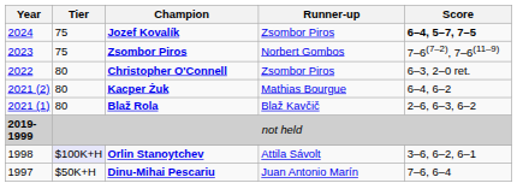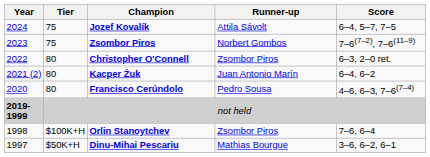 <table class="wikitable" style="font-size:90%">
 <tr>
 <th>Year</th>
 <th>Tier</th>
 <th width="190">Champion</th>
 <th width="180">Runner-up</th>
 <th width="130">Score</th>
 </tr>
 <tr>
 <td><a href='#'>2024</a></td>
 <td>75</td>
 <td> <strong><a href='#'>Jozef Kovalík</a></strong></td>
-<td> <a href='#'>Zsombor Piros</a></td>
-<td><strong>6–4, 5–7, 7–5</strong></td>
+<td> <a href='#'>Attila Sávolt</a></td>
+<td>6–4, 5–7, 7–5</td>
 </tr>
 <tr>
 <td><a href='#'>2023</a></td>
 <td>75</td>
 <td> <strong><a href='#'>Zsombor Piros</a></strong></td>
 <td> <a href='#'>Norbert Gombos</a></td>
 <td>7–6<sup>(7–2)</sup>, 7–6<sup>(11–9)</sup></td>
 </tr>
 <tr>
 <td><a href='#'>2022</a></td>
 <td>80</td>
 <td> <strong><a href='#'>Christopher O'Connell</a></strong></td>
 <td> <a href='#'>Zsombor Piros</a></td>
 <td>6–3, 2–0 ret.</td>
 </tr>
 <tr>
 <td><a href='#'>2021 (2)</a></td>
 <td>80</td>
 <td> <strong><a href='#'>Kacper Żuk</a></strong></td>
-<td> <a href='#'>Mathias Bourgue</a></td>
+<td> <a href='#'>Juan Antonio Marín</a></td>
 <td>6–4, 6–2</td>
 </tr>
 <tr>
-<td><a href='#'>2021 (1)</a></td>
+<td><a href='#'>2020</a></td>
 <td>80</td>
-<td> <strong><a href='#'>Blaž Rola</a></strong></td>
-<td> <a href='#'>Blaž Kavčič</a></td>
-<td>2–6, 6–3, 6–2</td>
+<td> <strong><a href='#'>Francisco Cerúndolo</a></strong></td>
+<td> <a href='#'>Pedro Sousa</a></td>
+<td>4–6, 6–3, 7–6<sup>(7–4)</sup></td>
 </tr>
 <tr>
 <td style="background:#cfcfcf"><strong>2019-<br>1999</strong></td>
 <td colspan=4 align=center style="background:#cfcfcf"><em>not held</em></td>
 </tr>
 <tr>
 <td>1998</td>
-<td style="background: lavender;">$100K+H</td>
+<td>$100K+H</td>
 <td> <strong><a href='#'>Orlin Stanoytchev</a></strong></td>
-<td> <a href='#'>Attila Sávolt</a></td>
-<td>3–6, 6–2, 6–1</td>
+<td> <a href='#'>Zsombor Piros</a></td>
+<td>7–6, 6–4</td>
 </tr>
 <tr>
 <td>1997</td>
 <td>$50K+H</td>
 <td> <strong><a href='#'>Dinu-Mihai Pescariu</a></strong></td>
-<td> <a href='#'>Juan Antonio Marín</a></td>
-<td>7–6, 6–4</td>
+<td> <a href='#'>Mathias Bourgue</a></td>
+<td>3–6, 6–2, 6–1</td>
 </tr>
 </table>
